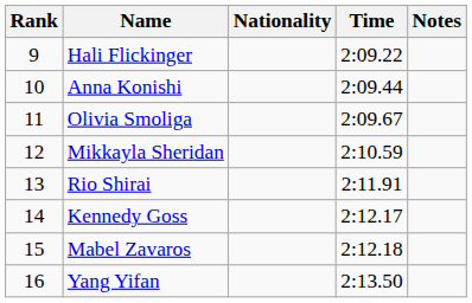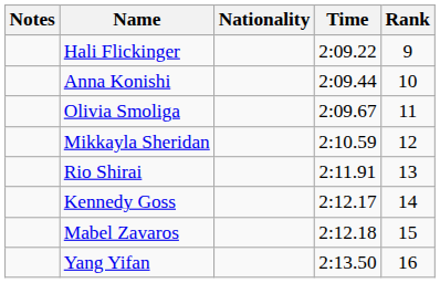 <table class="wikitable sortable" style="text-align:center">
 <tr>
-<th>Rank</th>
+<th>Notes</th>
 <th>Name</th>
 <th>Nationality</th>
 <th>Time</th>
-<th>Notes</th>
+<th>Rank</th>
 </tr>
 <tr>
-<td>9</td>
+<td></td>
 <td align=left><a href='#'>Hali Flickinger</a></td>
 <td align=left></td>
 <td>2:09.22</td>
-<td></td>
+<td>9</td>
 </tr>
 <tr>
-<td>10</td>
+<td></td>
 <td align=left><a href='#'>Anna Konishi</a></td>
 <td align=left></td>
 <td>2:09.44</td>
-<td></td>
+<td>10</td>
 </tr>
 <tr>
-<td>11</td>
+<td></td>
 <td align=left><a href='#'>Olivia Smoliga</a></td>
 <td align=left></td>
 <td>2:09.67</td>
-<td></td>
+<td>11</td>
 </tr>
 <tr>
-<td>12</td>
+<td></td>
 <td align=left><a href='#'>Mikkayla Sheridan</a></td>
 <td align=left></td>
 <td>2:10.59</td>
-<td></td>
+<td>12</td>
 </tr>
 <tr>
-<td>13</td>
+<td></td>
 <td align=left><a href='#'>Rio Shirai</a></td>
 <td align=left></td>
 <td>2:11.91</td>
-<td></td>
+<td>13</td>
 </tr>
 <tr>
-<td>14</td>
+<td></td>
 <td align=left><a href='#'>Kennedy Goss</a></td>
 <td align=left></td>
 <td>2:12.17</td>
-<td></td>
+<td>14</td>
 </tr>
 <tr>
-<td>15</td>
+<td></td>
 <td align=left><a href='#'>Mabel Zavaros</a></td>
 <td align=left></td>
 <td>2:12.18</td>
-<td></td>
+<td>15</td>
 </tr>
 <tr>
-<td>16</td>
+<td></td>
 <td align=left><a href='#'>Yang Yifan</a></td>
 <td align=left></td>
 <td>2:13.50</td>
-<td></td>
+<td>16</td>
 </tr>
 </table>
